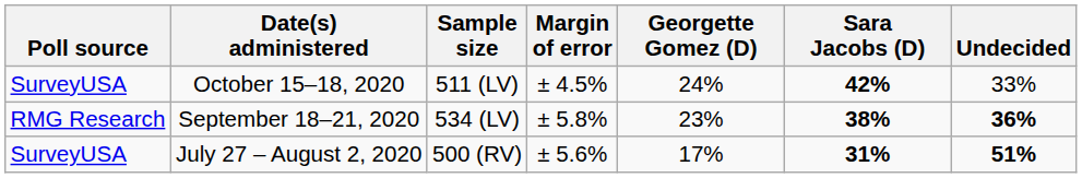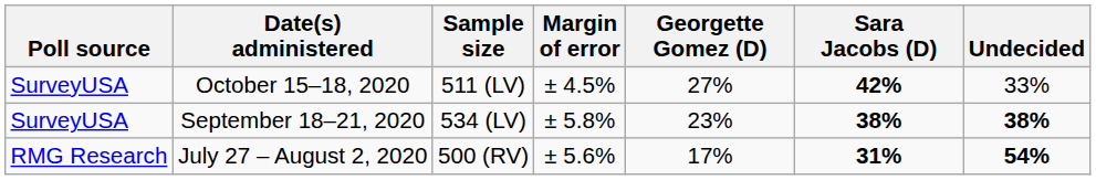 <table class="wikitable" style="font-size:90%;text-align:center;">
 <tr valign=bottom>
 <th>Poll source</th>
 <th>Date(s)<br>administered</th>
 <th>Sample<br>size</th>
 <th>Margin<br>of error</th>
 <th style="width:100px;">Georgette<br>Gomez (D)</th>
 <th style="width:100px;">Sara<br>Jacobs (D)</th>
 <th>Undecided</th>
 </tr>
 <tr>
 <td style="text-align:left;"><a href='#'>SurveyUSA</a></td>
 <td>October 15–18, 2020</td>
 <td>511 (LV)</td>
 <td>± 4.5%</td>
-<td>24%</td>
+<td>27%</td>
 <td><strong>42%</strong></td>
 <td>33%</td>
 </tr>
 <tr>
-<td style="text-align:left;"><a href='#'>RMG Research</a></td>
+<td style="text-align:left;"><a href='#'>SurveyUSA</a></td>
 <td>September 18–21, 2020</td>
 <td>534 (LV)</td>
 <td>± 5.8%</td>
 <td>23%</td>
 <td><strong>38%</strong></td>
-<td><strong>36%</strong></td>
+<td><strong>38%</strong></td>
 </tr>
 <tr>
-<td style="text-align:left;"><a href='#'>SurveyUSA</a></td>
+<td style="text-align:left;"><a href='#'>RMG Research</a></td>
 <td>July 27 – August 2, 2020</td>
 <td>500 (RV)</td>
 <td>± 5.6%</td>
 <td>17%</td>
 <td><strong>31%</strong></td>
-<td><strong>51%</strong></td>
+<td><strong>54%</strong></td>
 </tr>
 </table>
